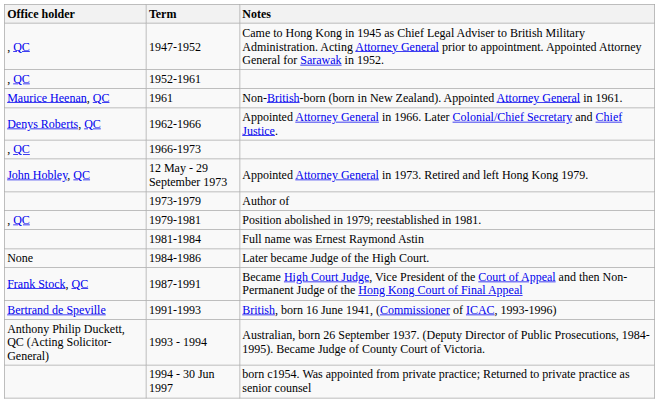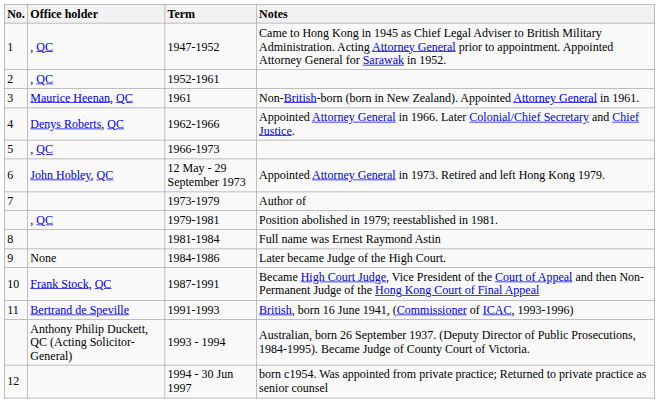 <table class="wikitable">
 <tr>
+<th>No.</th>
 <th style="text-align: left;">Office holder</th>
 <th style="text-align: left;">Term</th>
 <th style="text-align: left;">Notes</th>
 </tr>
 <tr>
+<td>1</td>
 <td>, <a href='#'>QC</a></td>
 <td>1947-1952</td>
 <td>Came to Hong Kong in 1945 as Chief Legal Adviser to British Military Administration. Acting <a href='#'>Attorney General</a> prior to appointment.  Appointed Attorney General for <a href='#'>Sarawak</a> in 1952.</td>
 </tr>
 <tr>
+<td>2</td>
 <td>, <a href='#'>QC</a></td>
 <td>1952-1961</td>
 <td></td>
 </tr>
 <tr>
+<td>3</td>
 <td><a href='#'>Maurice Heenan</a>, <a href='#'>QC</a></td>
 <td>1961</td>
 <td>Non-<a href='#'>British</a>-born (born in New Zealand). Appointed <a href='#'>Attorney General</a> in 1961.</td>
 </tr>
 <tr>
+<td>4</td>
 <td><a href='#'>Denys Roberts</a>, <a href='#'>QC</a></td>
 <td>1962-1966</td>
 <td>Appointed <a href='#'>Attorney General</a> in 1966. Later <a href='#'>Colonial/Chief Secretary</a> and <a href='#'>Chief Justice</a>.</td>
 </tr>
 <tr>
+<td>5</td>
 <td>, <a href='#'>QC</a></td>
 <td>1966-1973</td>
 <td></td>
 </tr>
 <tr>
+<td>6</td>
 <td><a href='#'>John Hobley</a>, <a href='#'>QC</a></td>
 <td>12 May - 29 September 1973</td>
 <td>Appointed <a href='#'>Attorney General</a> in 1973. Retired and left Hong Kong 1979.</td>
 </tr>
 <tr>
+<td>7</td>
 <td></td>
 <td>1973-1979</td>
 <td>Author of </td>
 </tr>
 <tr>
+<td></td>
 <td>, <a href='#'>QC</a></td>
 <td>1979-1981</td>
 <td>Position abolished in 1979; reestablished in 1981.</td>
 </tr>
 <tr>
+<td>8</td>
 <td></td>
 <td>1981-1984</td>
 <td>Full name was Ernest Raymond Astin</td>
 </tr>
 <tr>
+<td>9</td>
 <td>None</td>
 <td>1984-1986</td>
 <td>Later became Judge of the High Court.</td>
 </tr>
 <tr>
+<td>10</td>
 <td><a href='#'>Frank Stock</a>, <a href='#'>QC</a></td>
 <td>1987-1991</td>
 <td>Became <a href='#'>High Court Judge</a>, Vice President of the <a href='#'>Court of Appeal</a> and then Non-Permanent Judge of the <a href='#'>Hong Kong Court of Final Appeal</a></td>
 </tr>
 <tr>
+<td>11</td>
 <td><a href='#'>Bertrand de Speville</a></td>
 <td>1991-1993</td>
 <td><a href='#'>British</a>, born 16 June 1941, (<a href='#'>Commissioner</a> of <a href='#'>ICAC</a>, 1993-1996)</td>
 </tr>
 <tr>
+<td></td>
 <td>Anthony Philip Duckett, QC (Acting Solicitor-General)</td>
 <td>1993 - 1994</td>
 <td>Australian, born 26 September 1937.  (Deputy Director of Public Prosecutions, 1984-1995). Became Judge of County Court of Victoria.</td>
 </tr>
 <tr>
+<td>12</td>
 <td></td>
 <td>1994 - 30 Jun 1997</td>
 <td>born c1954. Was appointed from private practice; Returned to private practice as senior counsel</td>
 </tr>
 </table>
